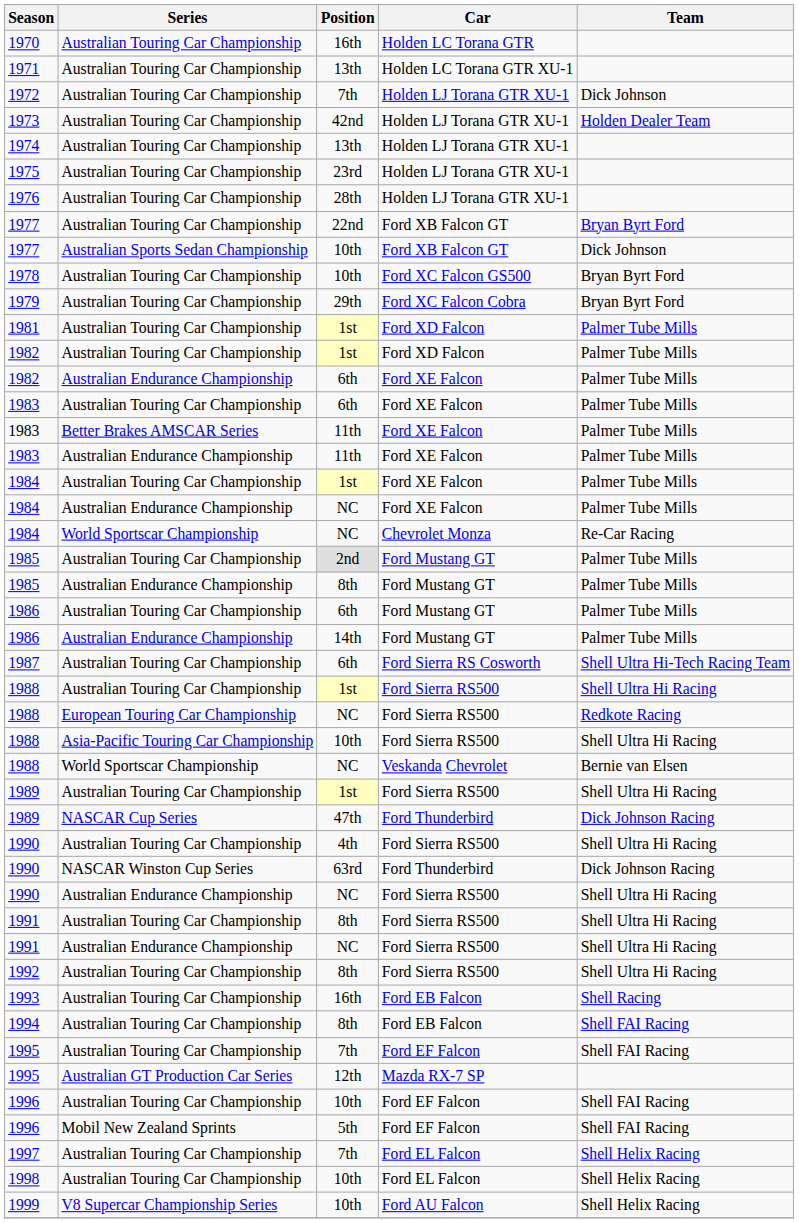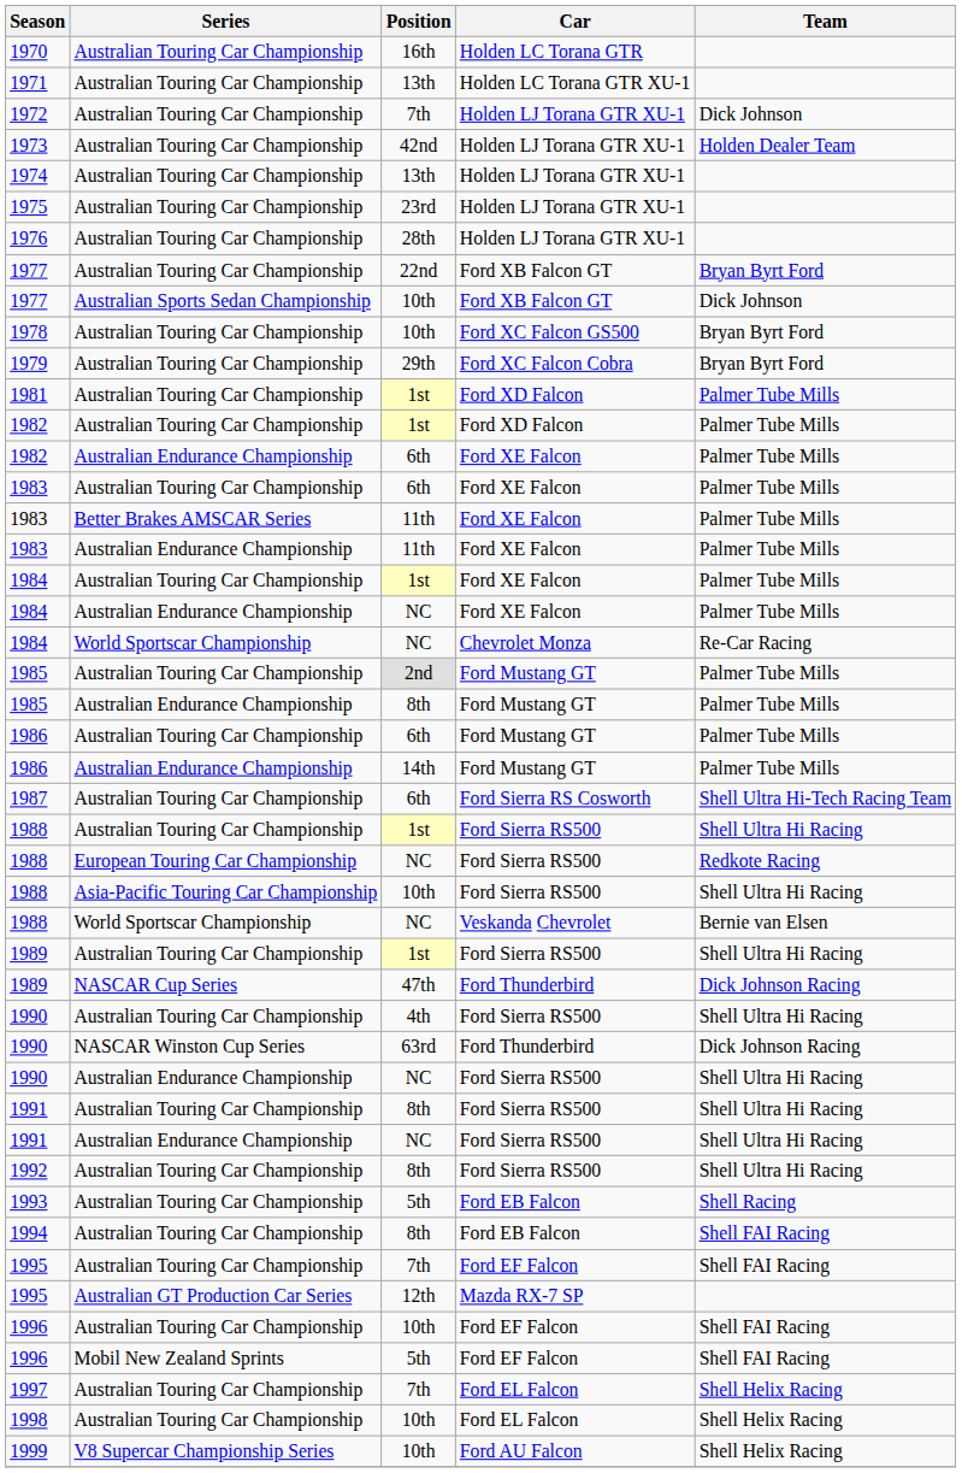 <table class="wikitable" style="font-size: 95%;">
 <tr>
 <th>Season</th>
 <th>Series</th>
 <th>Position</th>
 <th>Car</th>
 <th>Team</th>
 </tr>
 <tr>
 <td><a href='#'>1970</a></td>
 <td><a href='#'>Australian Touring Car Championship</a></td>
 <td align="center">16th</td>
 <td><a href='#'>Holden LC Torana GTR</a></td>
 <td></td>
 </tr>
 <tr>
 <td><a href='#'>1971</a></td>
 <td>Australian Touring Car Championship</td>
 <td align="center">13th</td>
 <td>Holden LC Torana GTR XU-1</td>
 <td></td>
 </tr>
 <tr>
 <td><a href='#'>1972</a></td>
 <td>Australian Touring Car Championship</td>
 <td align="center">7th</td>
 <td><a href='#'>Holden LJ Torana GTR XU-1</a></td>
 <td>Dick Johnson</td>
 </tr>
 <tr>
 <td><a href='#'>1973</a></td>
 <td>Australian Touring Car Championship</td>
 <td align="center">42nd</td>
 <td>Holden LJ Torana GTR XU-1</td>
 <td><a href='#'>Holden Dealer Team</a></td>
 </tr>
 <tr>
 <td><a href='#'>1974</a></td>
 <td>Australian Touring Car Championship</td>
 <td align="center">13th</td>
 <td>Holden LJ Torana GTR XU-1</td>
 <td></td>
 </tr>
 <tr>
 <td><a href='#'>1975</a></td>
 <td>Australian Touring Car Championship</td>
 <td align="center">23rd</td>
 <td>Holden LJ Torana GTR XU-1</td>
 <td></td>
 </tr>
 <tr>
 <td><a href='#'>1976</a></td>
 <td>Australian Touring Car Championship</td>
 <td align="center">28th</td>
 <td>Holden LJ Torana GTR XU-1</td>
 <td></td>
 </tr>
 <tr>
 <td><a href='#'>1977</a></td>
 <td>Australian Touring Car Championship</td>
 <td align="center">22nd</td>
 <td>Ford XB Falcon GT</td>
 <td><a href='#'>Bryan Byrt Ford</a></td>
 </tr>
 <tr>
 <td><a href='#'>1977</a></td>
 <td><a href='#'>Australian Sports Sedan Championship</a></td>
 <td align="center">10th</td>
 <td><a href='#'>Ford XB Falcon GT</a></td>
 <td>Dick Johnson</td>
 </tr>
 <tr>
 <td><a href='#'>1978</a></td>
 <td>Australian Touring Car Championship</td>
 <td align="center">10th</td>
 <td><a href='#'>Ford XC Falcon GS500</a></td>
 <td>Bryan Byrt Ford</td>
 </tr>
 <tr>
 <td><a href='#'>1979</a></td>
 <td>Australian Touring Car Championship</td>
 <td align="center">29th</td>
 <td><a href='#'>Ford XC Falcon Cobra</a></td>
 <td>Bryan Byrt Ford</td>
 </tr>
 <tr>
 <td><a href='#'>1981</a></td>
 <td>Australian Touring Car Championship</td>
 <td align="center" style="background:#ffffbf;">1st</td>
 <td><a href='#'>Ford XD Falcon</a></td>
 <td><a href='#'>Palmer Tube Mills</a></td>
 </tr>
 <tr>
 <td><a href='#'>1982</a></td>
 <td>Australian Touring Car Championship</td>
 <td align="center" style="background:#ffffbf;">1st</td>
 <td>Ford XD Falcon</td>
 <td>Palmer Tube Mills</td>
 </tr>
 <tr>
 <td><a href='#'>1982</a></td>
 <td><a href='#'>Australian Endurance Championship</a></td>
 <td align="center">6th</td>
 <td><a href='#'>Ford XE Falcon</a></td>
 <td>Palmer Tube Mills</td>
 </tr>
 <tr>
 <td><a href='#'>1983</a></td>
 <td>Australian Touring Car Championship</td>
 <td align="center">6th</td>
 <td>Ford XE Falcon</td>
 <td>Palmer Tube Mills</td>
 </tr>
 <tr>
 <td>1983</td>
 <td><a href='#'>Better Brakes AMSCAR Series</a></td>
 <td align="center">11th</td>
 <td><a href='#'>Ford XE Falcon</a></td>
 <td>Palmer Tube Mills</td>
 </tr>
 <tr>
 <td><a href='#'>1983</a></td>
 <td>Australian Endurance Championship</td>
 <td align="center">11th</td>
 <td>Ford XE Falcon</td>
 <td>Palmer Tube Mills</td>
 </tr>
 <tr>
 <td><a href='#'>1984</a></td>
 <td>Australian Touring Car Championship</td>
 <td align="center" style="background:#ffffbf;">1st</td>
 <td>Ford XE Falcon</td>
 <td>Palmer Tube Mills</td>
 </tr>
 <tr>
 <td><a href='#'>1984</a></td>
 <td>Australian Endurance Championship</td>
 <td align="center">NC</td>
 <td>Ford XE Falcon</td>
 <td>Palmer Tube Mills</td>
 </tr>
 <tr>
 <td><a href='#'>1984</a></td>
 <td><a href='#'>World Sportscar Championship</a></td>
 <td align="center">NC</td>
 <td><a href='#'>Chevrolet Monza</a></td>
 <td>Re-Car Racing</td>
 </tr>
 <tr>
 <td><a href='#'>1985</a></td>
 <td>Australian Touring Car Championship</td>
 <td align="center" style="background:#dfdfdf;">2nd</td>
 <td><a href='#'>Ford Mustang GT</a></td>
 <td>Palmer Tube Mills</td>
 </tr>
 <tr>
 <td><a href='#'>1985</a></td>
 <td>Australian Endurance Championship</td>
 <td align="center">8th</td>
 <td>Ford Mustang GT</td>
 <td>Palmer Tube Mills</td>
 </tr>
 <tr>
 <td><a href='#'>1986</a></td>
 <td>Australian Touring Car Championship</td>
 <td align="center">6th</td>
 <td>Ford Mustang GT</td>
 <td>Palmer Tube Mills</td>
 </tr>
 <tr>
 <td><a href='#'>1986</a></td>
 <td><a href='#'>Australian Endurance Championship</a></td>
 <td align="center">14th</td>
 <td>Ford Mustang GT</td>
 <td>Palmer Tube Mills</td>
 </tr>
 <tr>
 <td><a href='#'>1987</a></td>
 <td>Australian Touring Car Championship</td>
 <td align="center">6th</td>
 <td><a href='#'>Ford Sierra RS Cosworth</a></td>
 <td><a href='#'>Shell Ultra Hi-Tech Racing Team</a></td>
 </tr>
 <tr>
 <td><a href='#'>1988</a></td>
 <td>Australian Touring Car Championship</td>
 <td align="center" style="background:#ffffbf;">1st</td>
 <td><a href='#'>Ford Sierra RS500</a></td>
 <td><a href='#'>Shell Ultra Hi Racing</a></td>
 </tr>
 <tr>
 <td><a href='#'>1988</a></td>
 <td><a href='#'>European Touring Car Championship</a></td>
 <td align="center">NC</td>
 <td>Ford Sierra RS500</td>
 <td><a href='#'>Redkote Racing</a></td>
 </tr>
 <tr>
 <td><a href='#'>1988</a></td>
 <td><a href='#'>Asia-Pacific Touring Car Championship</a></td>
 <td align="center">10th</td>
 <td>Ford Sierra RS500</td>
 <td>Shell Ultra Hi Racing</td>
 </tr>
 <tr>
 <td><a href='#'>1988</a></td>
 <td>World Sportscar Championship</td>
 <td align="center">NC</td>
 <td><a href='#'>Veskanda</a> <a href='#'>Chevrolet</a></td>
 <td>Bernie van Elsen</td>
 </tr>
 <tr>
 <td><a href='#'>1989</a></td>
 <td>Australian Touring Car Championship</td>
 <td align="center" style="background:#ffffbf;">1st</td>
 <td>Ford Sierra RS500</td>
 <td>Shell Ultra Hi Racing</td>
 </tr>
 <tr>
 <td><a href='#'>1989</a></td>
 <td><a href='#'>NASCAR Cup Series</a></td>
 <td align="center">47th</td>
 <td><a href='#'>Ford Thunderbird</a></td>
 <td><a href='#'>Dick Johnson Racing</a></td>
 </tr>
 <tr>
 <td><a href='#'>1990</a></td>
 <td>Australian Touring Car Championship</td>
 <td align="center">4th</td>
 <td>Ford Sierra RS500</td>
 <td>Shell Ultra Hi Racing</td>
 </tr>
 <tr>
 <td><a href='#'>1990</a></td>
 <td>NASCAR Winston Cup Series</td>
 <td align="center">63rd</td>
 <td>Ford Thunderbird</td>
 <td>Dick Johnson Racing</td>
 </tr>
 <tr>
 <td><a href='#'>1990</a></td>
 <td>Australian Endurance Championship</td>
 <td align="center">NC</td>
 <td>Ford Sierra RS500</td>
 <td>Shell Ultra Hi Racing</td>
 </tr>
 <tr>
 <td><a href='#'>1991</a></td>
 <td>Australian Touring Car Championship</td>
 <td align="center">8th</td>
 <td>Ford Sierra RS500</td>
 <td>Shell Ultra Hi Racing</td>
 </tr>
 <tr>
 <td><a href='#'>1991</a></td>
 <td>Australian Endurance Championship</td>
 <td align="center">NC</td>
 <td>Ford Sierra RS500</td>
 <td>Shell Ultra Hi Racing</td>
 </tr>
 <tr>
 <td><a href='#'>1992</a></td>
 <td>Australian Touring Car Championship</td>
 <td align="center">8th</td>
 <td>Ford Sierra RS500</td>
 <td>Shell Ultra Hi Racing</td>
 </tr>
 <tr>
 <td><a href='#'>1993</a></td>
 <td>Australian Touring Car Championship</td>
-<td align="center">16th</td>
+<td align="center">5th</td>
 <td><a href='#'>Ford EB Falcon</a></td>
 <td><a href='#'>Shell Racing</a></td>
 </tr>
 <tr>
 <td><a href='#'>1994</a></td>
 <td>Australian Touring Car Championship</td>
 <td align="center">8th</td>
 <td>Ford EB Falcon</td>
 <td><a href='#'>Shell FAI Racing</a></td>
 </tr>
 <tr>
 <td><a href='#'>1995</a></td>
 <td>Australian Touring Car Championship</td>
 <td align="center">7th</td>
 <td><a href='#'>Ford EF Falcon</a></td>
 <td>Shell FAI Racing</td>
 </tr>
 <tr>
 <td><a href='#'>1995</a></td>
 <td><a href='#'>Australian GT Production Car Series</a></td>
 <td align="center">12th</td>
 <td><a href='#'>Mazda RX-7 SP</a></td>
 <td></td>
 </tr>
 <tr>
 <td><a href='#'>1996</a></td>
 <td>Australian Touring Car Championship</td>
 <td align="center">10th</td>
 <td>Ford EF Falcon</td>
 <td>Shell FAI Racing</td>
 </tr>
 <tr>
 <td><a href='#'>1996</a></td>
 <td>Mobil New Zealand Sprints</td>
 <td align="center">5th</td>
 <td>Ford EF Falcon</td>
 <td>Shell FAI Racing</td>
 </tr>
 <tr>
 <td><a href='#'>1997</a></td>
 <td>Australian Touring Car Championship</td>
 <td align="center">7th</td>
 <td><a href='#'>Ford EL Falcon</a></td>
 <td><a href='#'>Shell Helix Racing</a></td>
 </tr>
 <tr>
 <td><a href='#'>1998</a></td>
 <td>Australian Touring Car Championship</td>
 <td align="center">10th</td>
 <td>Ford EL Falcon</td>
 <td>Shell Helix Racing</td>
 </tr>
 <tr>
 <td><a href='#'>1999</a></td>
 <td><a href='#'>V8 Supercar Championship Series</a></td>
 <td align="center">10th</td>
 <td><a href='#'>Ford AU Falcon</a></td>
 <td>Shell Helix Racing</td>
 </tr>
 <tr>
 </tr>
 </table>
